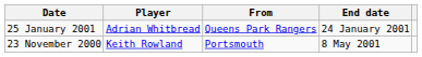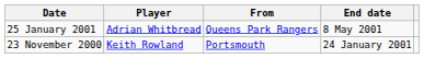 <table class="wikitable">
 <tr>
 <th>Date</th>
 <th>Player</th>
 <th>From</th>
 <th>End date</th>
 <th></th>
 </tr>
 <tr>
 <td>25 January 2001</td>
 <td> <a href='#'>Adrian Whitbread</a></td>
 <td><a href='#'>Queens Park Rangers</a></td>
-<td>24 January 2001</td>
+<td>8 May 2001</td>
 <td style="text-align:center;"></td>
 </tr>
 <tr>
 <td>23 November 2000</td>
 <td> <a href='#'>Keith Rowland</a></td>
 <td><a href='#'>Portsmouth</a></td>
-<td>8 May 2001</td>
+<td>24 January 2001</td>
 <td style="text-align:center;"></td>
 </tr>
 </table>
